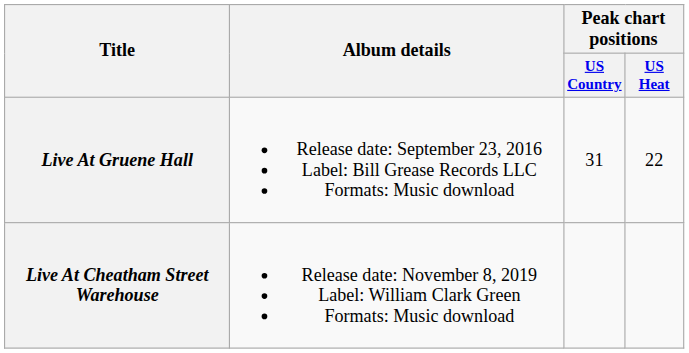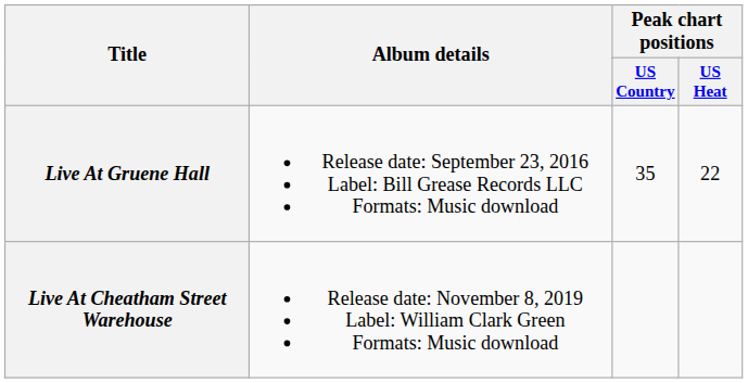 <table class="wikitable plainrowheaders" style="text-align:center;">
 <tr>
 <th rowspan="2" style="width:12em;">Title</th>
 <th rowspan="2" style="width:18em;">Album details</th>
 <th colspan="2">Peak chart positions</th>
 </tr>
 <tr style="font-size:smaller;">
 <th width="45"><a href='#'>US<br> Country</a><br></th>
 <th width="45"><a href='#'>US<br> Heat</a><br></th>
 </tr>
 <tr>
 <th scope="row"><em>Live At Gruene Hall</em></th>
 <td><br><ul><li>Release date: September 23, 2016</li><li>Label:  Bill Grease Records LLC</li><li>Formats: Music download</li></ul></td>
-<td>31</td>
+<td>35</td>
 <td>22</td>
 </tr>
 <tr>
 <th scope="row"><em>Live At Cheatham Street Warehouse</em></th>
 <td><br><ul><li>Release date: November 8, 2019</li><li>Label:  William Clark Green</li><li>Formats: Music download</li></ul></td>
 <td></td>
 <td></td>
 </tr>
 </table>
